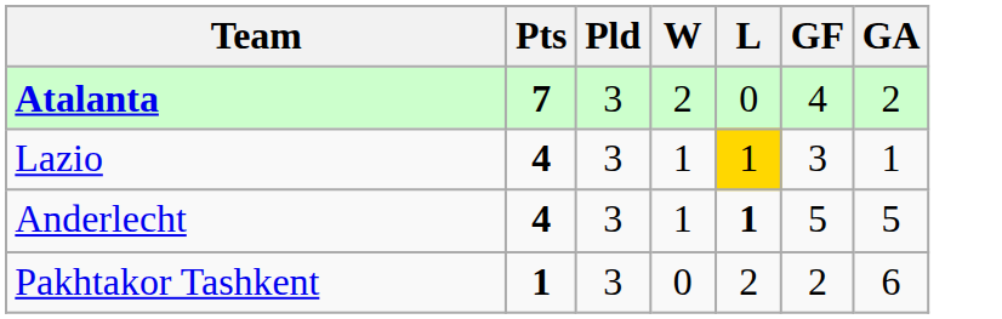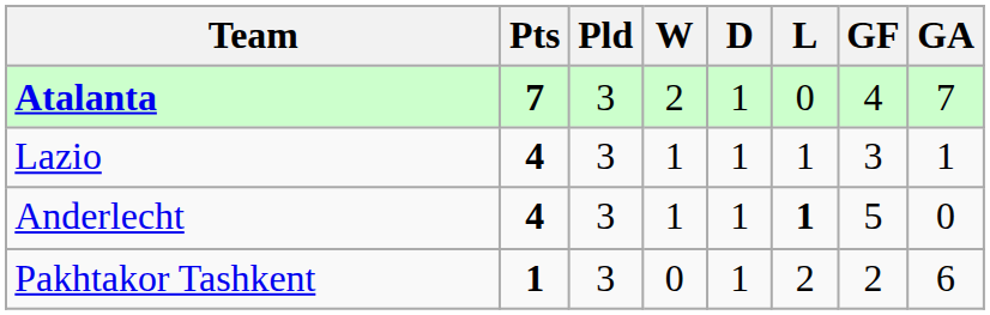 <table class="wikitable" style="text-align:center;">
 <tr>
 <th width=200>Team</th>
 <th width=20>Pts</th>
 <th width=20>Pld</th>
 <th width=20>W</th>
+<th width=20>D</th>
 <th width=20>L</th>
 <th width=20>GF</th>
 <th width=20>GA</th>
 </tr>
 <tr style="background:#ccffcc">
 <td style="text-align:left">  <strong><a href='#'>Atalanta</a></strong></td>
 <td><strong>7</strong></td>
 <td>3</td>
 <td>2</td>
+<td>1</td>
 <td>0</td>
 <td>4</td>
-<td>2</td>
+<td>7</td>
 </tr>
 <tr>
 <td style="text-align:left"> <a href='#'>Lazio</a></td>
 <td><strong>4</strong></td>
 <td>3</td>
 <td>1</td>
-<td style="background: gold;">1</td>
+<td>1</td>
+<td>1</td>
 <td>3</td>
 <td>1</td>
 </tr>
 <tr>
 <td style="text-align:left"> <a href='#'>Anderlecht</a></td>
 <td><strong>4</strong></td>
 <td>3</td>
 <td>1</td>
+<td>1</td>
 <td><strong>1</strong></td>
 <td>5</td>
-<td>5</td>
+<td>0</td>
 </tr>
 <tr>
 <td style="text-align:left"> <a href='#'>Pakhtakor Tashkent</a></td>
 <td><strong>1</strong></td>
 <td>3</td>
 <td>0</td>
+<td>1</td>
 <td>2</td>
 <td>2</td>
 <td>6</td>
 </tr>
 </table>
